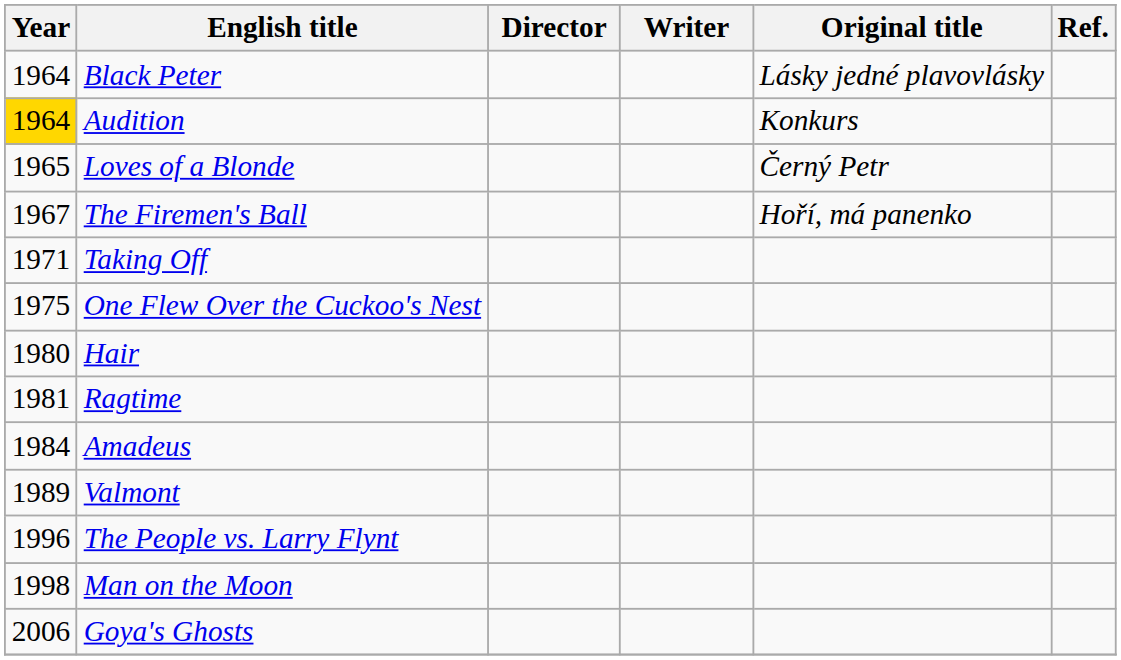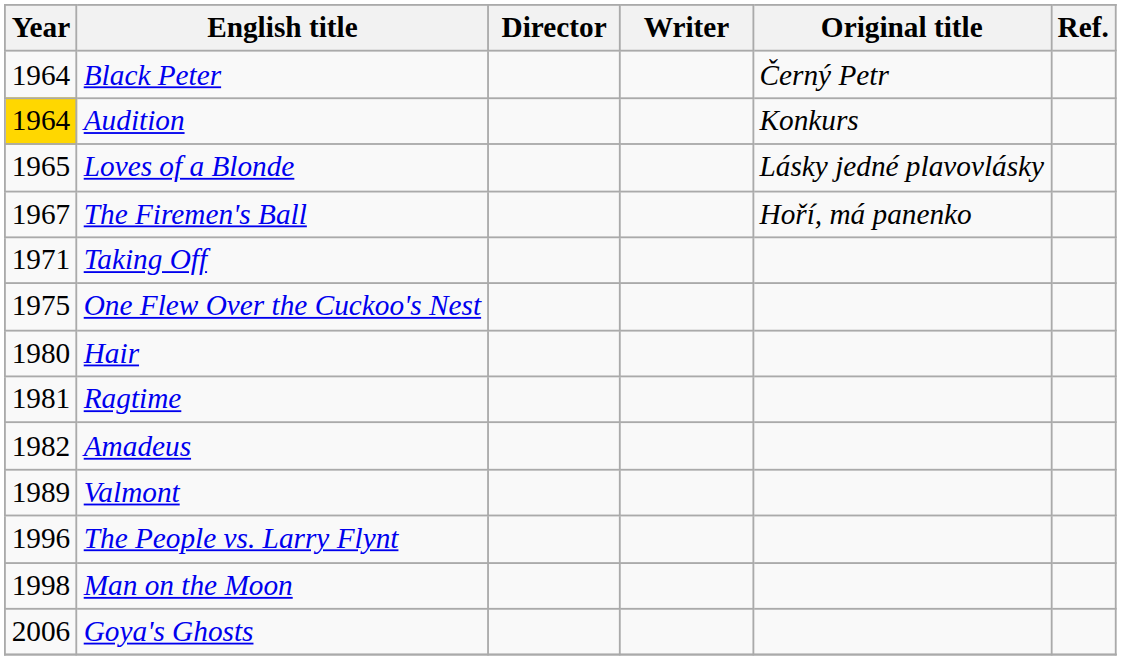 <table class="wikitable">
 <tr>
 <th>Year</th>
 <th>English title</th>
 <th width=65>Director</th>
 <th width=65>Writer</th>
 <th>Original title</th>
 <th>Ref.</th>
 </tr>
 <tr>
 <td>1964</td>
 <td><em><a href='#'>Black Peter</a></em></td>
 <td></td>
 <td></td>
-<td><em>Lásky jedné plavovlásky</em></td>
+<td><em>Černý Petr</em></td>
 <td></td>
 </tr>
 <tr>
 <td style="background: gold;">1964</td>
 <td><em><a href='#'>Audition</a></em></td>
 <td></td>
 <td></td>
 <td><em>Konkurs</em></td>
 <td></td>
 </tr>
 <tr>
 <td>1965</td>
 <td><em><a href='#'>Loves of a Blonde</a></em></td>
 <td></td>
 <td></td>
-<td><em>Černý Petr</em></td>
+<td><em>Lásky jedné plavovlásky</em></td>
 <td></td>
 </tr>
 <tr>
 <td>1967</td>
 <td><em><a href='#'>The Firemen's Ball</a></em></td>
 <td></td>
 <td></td>
 <td><em>Hoří, má panenko</em></td>
 <td></td>
 </tr>
 <tr>
 <td>1971</td>
 <td><em><a href='#'>Taking Off</a></em></td>
 <td></td>
 <td></td>
 <td></td>
 <td></td>
 </tr>
 <tr>
 <td>1975</td>
 <td><em><a href='#'>One Flew Over the Cuckoo's Nest</a></em></td>
 <td></td>
 <td></td>
 <td></td>
 <td></td>
 </tr>
 <tr>
 <td>1980</td>
 <td><em><a href='#'>Hair</a></em></td>
 <td></td>
 <td></td>
 <td></td>
 <td></td>
 </tr>
 <tr>
 <td>1981</td>
 <td><em><a href='#'>Ragtime</a></em></td>
 <td></td>
 <td></td>
 <td></td>
 <td></td>
 </tr>
 <tr>
-<td>1984</td>
+<td>1982</td>
 <td><em><a href='#'>Amadeus</a></em></td>
 <td></td>
 <td></td>
 <td></td>
 <td></td>
 </tr>
 <tr>
 <td>1989</td>
 <td><em><a href='#'>Valmont</a></em></td>
 <td></td>
 <td></td>
 <td></td>
 <td></td>
 </tr>
 <tr>
 <td>1996</td>
 <td><em><a href='#'>The People vs. Larry Flynt</a></em></td>
 <td></td>
 <td></td>
 <td></td>
 <td></td>
 </tr>
 <tr>
 <td>1998</td>
 <td><em><a href='#'>Man on the Moon</a></em></td>
 <td></td>
 <td></td>
 <td></td>
 <td></td>
 </tr>
 <tr>
 <td>2006</td>
 <td><em><a href='#'>Goya's Ghosts</a></em></td>
 <td></td>
 <td></td>
 <td></td>
 <td></td>
 </tr>
 <tr>
 </tr>
 </table>
